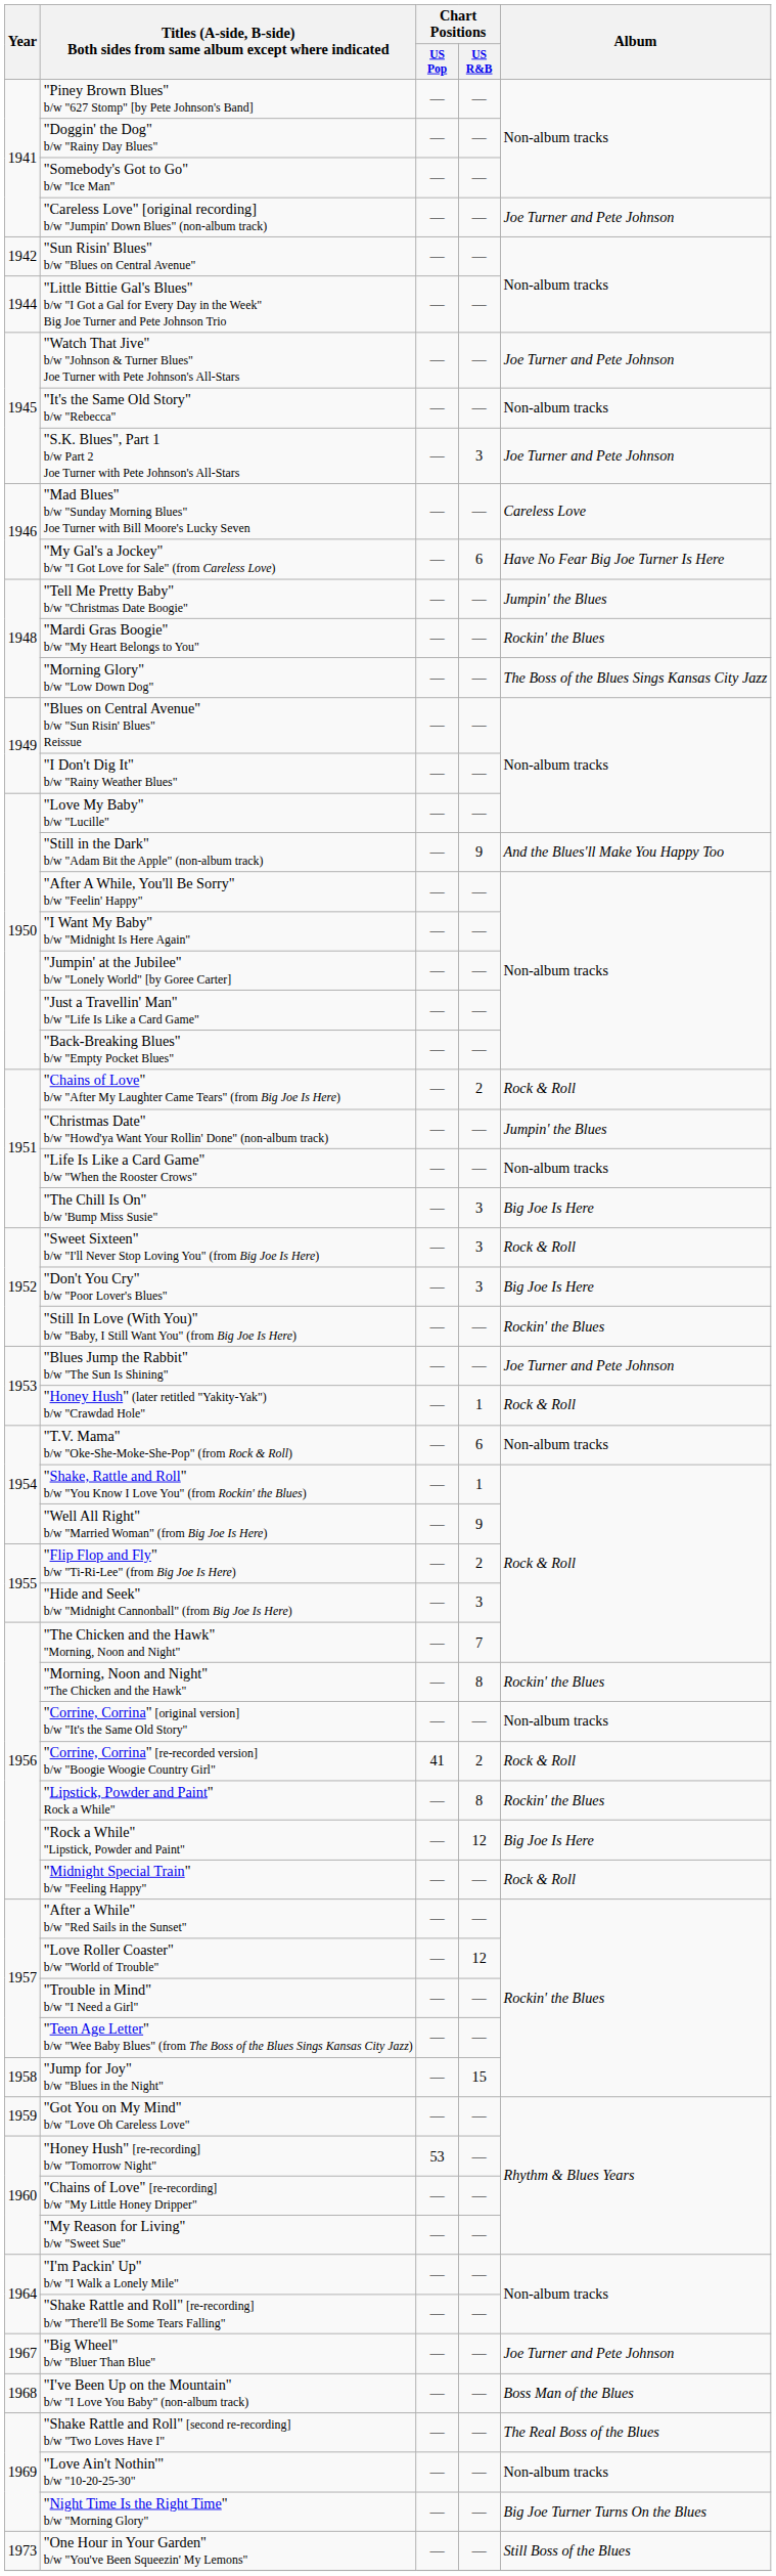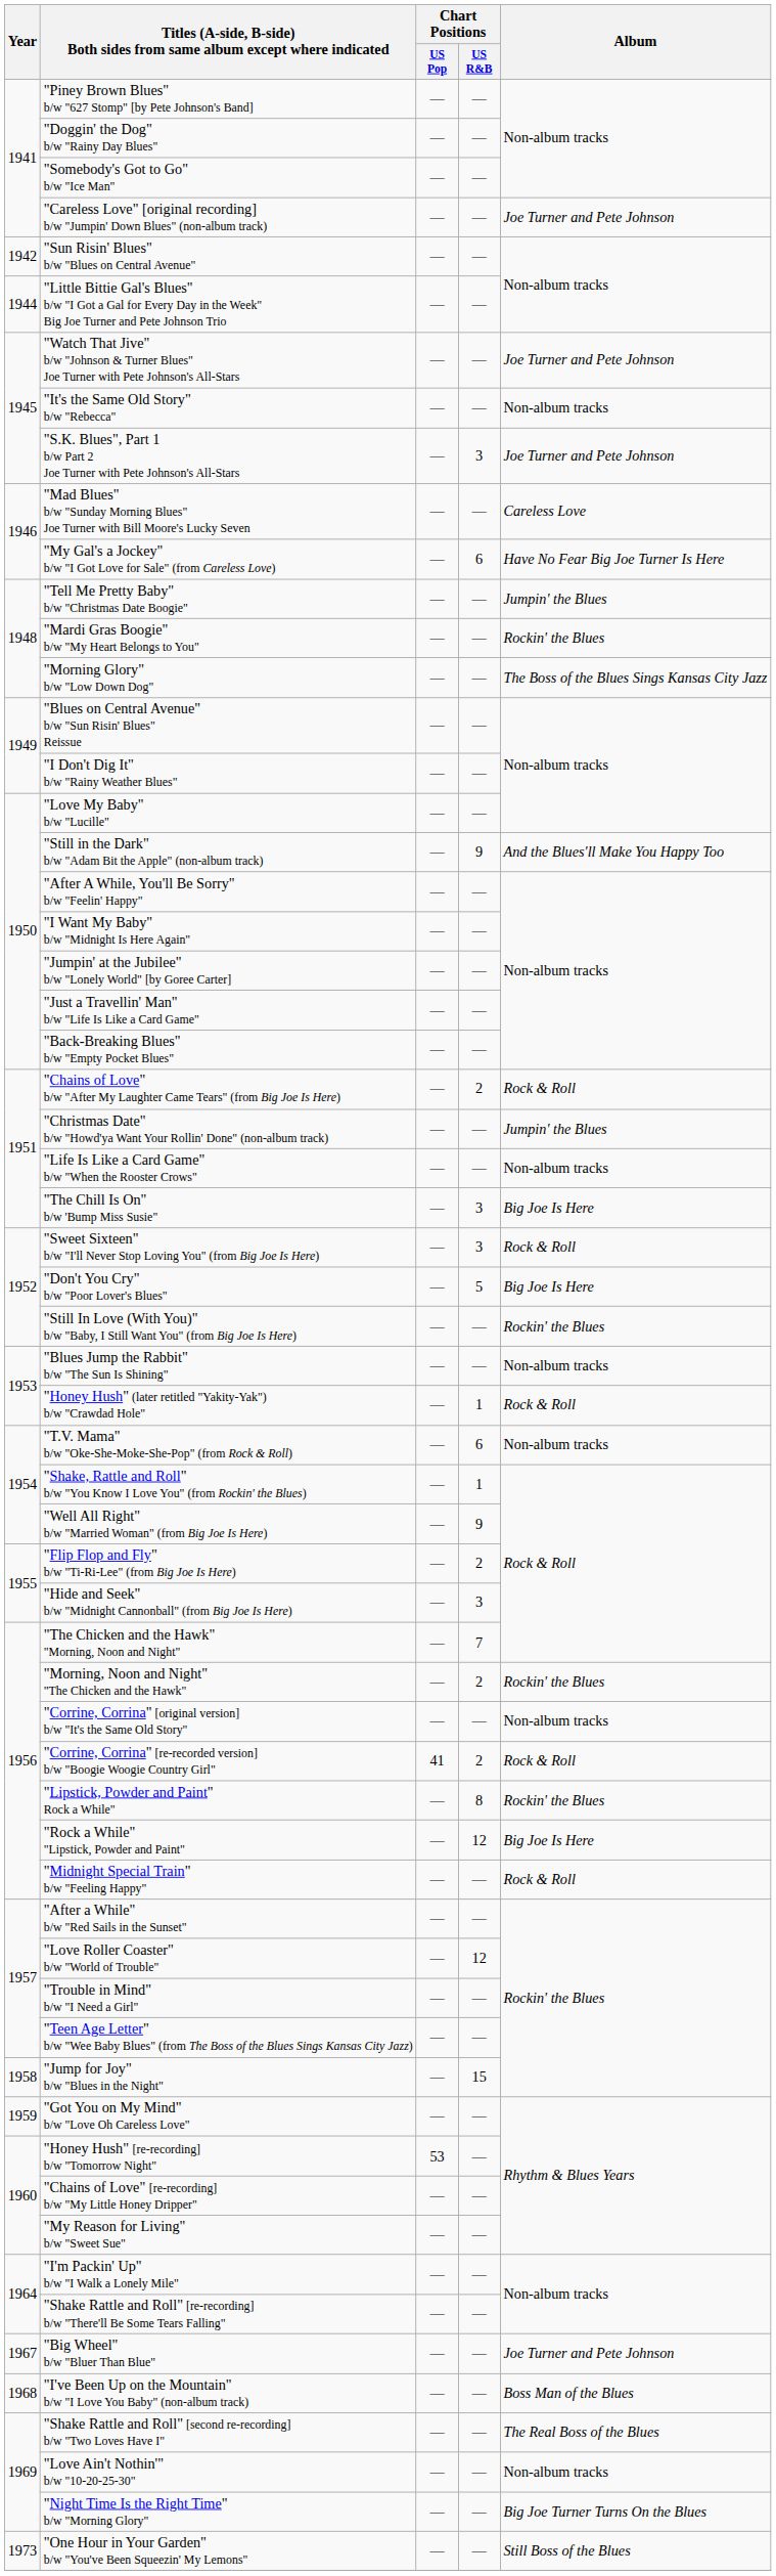 <table class="wikitable" style="text-align:center;">
 <tr>
 <th rowspan="2">Year</th>
 <th rowspan="2">Titles (A-side, B-side)<br>Both sides from same album except where indicated</th>
 <th colspan="2">Chart Positions</th>
 <th rowspan="2">Album</th>
 </tr>
 <tr style="font-size:small;">
 <th style="width:40px;"><a href='#'>US Pop</a></th>
 <th style="width:40px;"><a href='#'>US<br>R&B</a></th>
 </tr>
 <tr>
 <td rowspan="4">1941</td>
 <td style="text-align:left;">"Piney Brown Blues"<br><small>b/w "627 Stomp" [by Pete Johnson's Band]</small></td>
 <td>—</td>
 <td>—</td>
 <td align="left" rowspan="3">Non-album tracks</td>
 </tr>
 <tr>
 <td style="text-align:left;">"Doggin' the Dog"<br><small>b/w "Rainy Day Blues"</small></td>
 <td>—</td>
 <td>—</td>
 </tr>
 <tr>
 <td style="text-align:left;">"Somebody's Got to Go"<br><small>b/w "Ice Man"</small></td>
 <td>—</td>
 <td>—</td>
 </tr>
 <tr>
 <td style="text-align:left;">"Careless Love" [original recording]<br><small>b/w "Jumpin' Down Blues" (non-album track)</small></td>
 <td>—</td>
 <td>—</td>
 <td align="left"><em>Joe Turner and Pete Johnson</em></td>
 </tr>
 <tr>
 <td>1942</td>
 <td style="text-align:left;">"Sun Risin' Blues"<br><small>b/w "Blues on Central Avenue"</small></td>
 <td>—</td>
 <td>—</td>
 <td align="left" rowspan="2">Non-album tracks</td>
 </tr>
 <tr>
 <td>1944</td>
 <td style="text-align:left;">"Little Bittie Gal's Blues"<br><small>b/w "I Got a Gal for Every Day in the Week"<br>Big Joe Turner and Pete Johnson Trio</small></td>
 <td>—</td>
 <td>—</td>
 </tr>
 <tr>
 <td rowspan="3">1945</td>
 <td style="text-align:left;">"Watch That Jive"<br><small>b/w "Johnson & Turner Blues"<br>Joe Turner with Pete Johnson's All-Stars</small></td>
 <td>—</td>
 <td>—</td>
 <td align="left"><em>Joe Turner and Pete Johnson</em></td>
 </tr>
 <tr>
 <td style="text-align:left;">"It's the Same Old Story"<br><small>b/w "Rebecca"</small></td>
 <td>—</td>
 <td>—</td>
 <td align="left">Non-album tracks</td>
 </tr>
 <tr>
 <td style="text-align:left;">"S.K. Blues", Part 1<br><small>b/w Part 2<br>Joe Turner with Pete Johnson's All-Stars</small></td>
 <td>—</td>
 <td>3</td>
 <td align="left"><em>Joe Turner and Pete Johnson</em></td>
 </tr>
 <tr>
 <td rowspan="2">1946</td>
 <td style="text-align:left;">"Mad Blues"<br><small>b/w "Sunday Morning Blues"<br>Joe Turner with Bill Moore's Lucky Seven</small></td>
 <td>—</td>
 <td>—</td>
 <td align="left"><em>Careless Love</em></td>
 </tr>
 <tr>
 <td style="text-align:left;">"My Gal's a Jockey"<br><small>b/w "I Got Love for Sale" (from <em>Careless Love</em>)</small></td>
 <td>—</td>
 <td>6</td>
 <td align="left"><em>Have No Fear Big Joe Turner Is Here</em></td>
 </tr>
 <tr>
 <td rowspan="3">1948</td>
 <td style="text-align:left;">"Tell Me Pretty Baby"<br><small>b/w "Christmas Date Boogie"</small></td>
 <td>—</td>
 <td>—</td>
 <td align="left"><em>Jumpin' the Blues</em></td>
 </tr>
 <tr>
 <td style="text-align:left;">"Mardi Gras Boogie"<br><small>b/w "My Heart Belongs to You"</small></td>
 <td>—</td>
 <td>—</td>
 <td align="left"><em>Rockin' the Blues</em></td>
 </tr>
 <tr>
 <td style="text-align:left;">"Morning Glory"<br><small>b/w "Low Down Dog"</small></td>
 <td>—</td>
 <td>—</td>
 <td align="left"><em>The Boss of the Blues Sings Kansas City Jazz</em></td>
 </tr>
 <tr>
 <td rowspan="2">1949</td>
 <td style="text-align:left;">"Blues on Central Avenue"<br><small>b/w "Sun Risin' Blues"<br>Reissue</small></td>
 <td>—</td>
 <td>—</td>
 <td align="left" rowspan="3">Non-album tracks</td>
 </tr>
 <tr>
 <td style="text-align:left;">"I Don't Dig It"<br><small>b/w "Rainy Weather Blues"</small></td>
 <td>—</td>
 <td>—</td>
 </tr>
 <tr>
 <td rowspan="7">1950</td>
 <td style="text-align:left;">"Love My Baby"<br><small>b/w "Lucille"</small></td>
 <td>—</td>
 <td>—</td>
 </tr>
 <tr>
 <td style="text-align:left;">"Still in the Dark"<br><small>b/w "Adam Bit the Apple" (non-album track)</small></td>
 <td>—</td>
 <td>9</td>
 <td align="left"><em>And the Blues'll Make You Happy Too</em></td>
 </tr>
 <tr>
 <td style="text-align:left;">"After A While, You'll Be Sorry"<br><small>b/w "Feelin' Happy"</small></td>
 <td>—</td>
 <td>—</td>
 <td align="left" rowspan="5">Non-album tracks</td>
 </tr>
 <tr>
 <td style="text-align:left;">"I Want My Baby"<br><small>b/w "Midnight Is Here Again"</small></td>
 <td>—</td>
 <td>—</td>
 </tr>
 <tr>
 <td style="text-align:left;">"Jumpin' at the Jubilee"<br><small>b/w "Lonely World" [by Goree Carter]</small></td>
 <td>—</td>
 <td>—</td>
 </tr>
 <tr>
 <td style="text-align:left;">"Just a Travellin' Man"<br><small>b/w "Life Is Like a Card Game"</small></td>
 <td>—</td>
 <td>—</td>
 </tr>
 <tr>
 <td style="text-align:left;">"Back-Breaking Blues"<br><small>b/w "Empty Pocket Blues"</small></td>
 <td>—</td>
 <td>—</td>
 </tr>
 <tr>
 <td rowspan="4">1951</td>
 <td style="text-align:left;">"<a href='#'>Chains of Love</a>"<br><small>b/w "After My Laughter Came Tears" (from <em>Big Joe Is Here</em>)</small></td>
 <td>—</td>
 <td>2</td>
 <td align="left"><em>Rock & Roll</em></td>
 </tr>
 <tr>
 <td style="text-align:left;">"Christmas Date"<br><small>b/w "Howd'ya Want Your Rollin' Done" (non-album track)</small></td>
 <td>—</td>
 <td>—</td>
 <td align="left"><em>Jumpin' the Blues</em></td>
 </tr>
 <tr>
 <td style="text-align:left;">"Life Is Like a Card Game"<br><small>b/w "When the Rooster Crows"</small></td>
 <td>—</td>
 <td>—</td>
 <td align="left">Non-album tracks</td>
 </tr>
 <tr>
 <td style="text-align:left;">"The Chill Is On"<br><small>b/w 'Bump Miss Susie"</small></td>
 <td>—</td>
 <td>3</td>
 <td align="left"><em>Big Joe Is Here</em></td>
 </tr>
 <tr>
 <td rowspan="3">1952</td>
 <td style="text-align:left;">"Sweet Sixteen"<br><small>b/w "I'll Never Stop Loving You" (from <em>Big Joe Is Here</em>)</small></td>
 <td>—</td>
 <td>3</td>
 <td align="left"><em>Rock & Roll</em></td>
 </tr>
 <tr>
 <td style="text-align:left;">"Don't You Cry"<br><small>b/w "Poor Lover's Blues"</small></td>
 <td>—</td>
-<td>3</td>
+<td>5</td>
 <td align="left"><em>Big Joe Is Here</em></td>
 </tr>
 <tr>
 <td style="text-align:left;">"Still In Love (With You)"<br><small>b/w "Baby, I Still Want You" (from <em>Big Joe Is Here</em>)</small></td>
 <td>—</td>
 <td>—</td>
 <td align="left"><em>Rockin' the Blues</em></td>
 </tr>
 <tr>
 <td rowspan="2">1953</td>
 <td style="text-align:left;">"Blues Jump the Rabbit"<br><small>b/w "The Sun Is Shining"</small></td>
 <td>—</td>
 <td>—</td>
-<td align="left"><em>Joe Turner and Pete Johnson</em></td>
+<td align="left">Non-album tracks</td>
 </tr>
 <tr>
 <td style="text-align:left;">"<a href='#'>Honey Hush</a>"<small> (later retitled "Yakity-Yak")</small><br><small>b/w "Crawdad Hole"</small></td>
 <td>—</td>
 <td>1</td>
 <td align="left"><em>Rock & Roll</em></td>
 </tr>
 <tr>
 <td rowspan="3">1954</td>
 <td style="text-align:left;">"T.V. Mama"<br><small>b/w "Oke-She-Moke-She-Pop" (from <em>Rock & Roll</em>)</small></td>
 <td>—</td>
 <td>6</td>
 <td align="left">Non-album tracks</td>
 </tr>
 <tr>
 <td style="text-align:left;">"<a href='#'>Shake, Rattle and Roll</a>"<br><small>b/w "You Know I Love You" (from <em>Rockin' the Blues</em>)</small></td>
 <td>—</td>
 <td>1</td>
 <td align="left" rowspan="5"><em>Rock & Roll</em></td>
 </tr>
 <tr>
 <td style="text-align:left;">"Well All Right"<br><small>b/w "Married Woman" (from <em>Big Joe Is Here</em>) </small></td>
 <td>—</td>
 <td>9</td>
 </tr>
 <tr>
 <td rowspan="2">1955</td>
 <td style="text-align:left;">"<a href='#'>Flip Flop and Fly</a>"<br><small>b/w "Ti-Ri-Lee" (from <em>Big Joe Is Here</em>)</small></td>
 <td>—</td>
 <td>2</td>
 </tr>
 <tr>
 <td style="text-align:left;">"Hide and Seek"<br><small>b/w "Midnight Cannonball" (from <em>Big Joe Is Here</em>)</small></td>
 <td>—</td>
 <td>3</td>
 </tr>
 <tr>
 <td rowspan="7">1956</td>
 <td style="text-align:left;">"The Chicken and the Hawk"<br><small>"Morning, Noon and Night"</small></td>
 <td>—</td>
 <td>7</td>
 </tr>
 <tr>
 <td style="text-align:left;">"Morning, Noon and Night"<br><small>"The Chicken and the Hawk"</small></td>
 <td>—</td>
-<td>8</td>
+<td>2</td>
 <td align="left"><em>Rockin' the Blues</em></td>
 </tr>
 <tr>
 <td style="text-align:left;">"<a href='#'>Corrine, Corrina</a>"<small> [original version]</small><br><small>b/w "It's the Same Old Story"</small></td>
 <td>—</td>
 <td>—</td>
 <td align="left">Non-album tracks</td>
 </tr>
 <tr>
 <td style="text-align:left;">"<a href='#'>Corrine, Corrina</a>"<small> [re-recorded version]</small><br><small>b/w "Boogie Woogie Country Girl"</small></td>
 <td>41</td>
 <td>2</td>
 <td align="left"><em>Rock & Roll</em></td>
 </tr>
 <tr>
 <td style="text-align:left;">"<a href='#'>Lipstick, Powder and Paint</a>"<br><small>Rock a While"</small></td>
 <td>—</td>
 <td>8</td>
 <td align="left"><em>Rockin' the Blues</em></td>
 </tr>
 <tr>
 <td style="text-align:left;">"Rock a While"<br><small>"Lipstick, Powder and Paint"</small></td>
 <td>—</td>
 <td>12</td>
 <td align="left"><em>Big Joe Is Here</em></td>
 </tr>
 <tr>
 <td style="text-align:left;">"<a href='#'>Midnight Special Train</a>"<br><small>b/w "Feeling Happy"</small></td>
 <td>—</td>
 <td>—</td>
 <td align="left"><em>Rock & Roll</em></td>
 </tr>
 <tr>
 <td rowspan="4">1957</td>
 <td style="text-align:left;">"After a While"<br><small>b/w "Red Sails in the Sunset"</small></td>
 <td>—</td>
 <td>—</td>
 <td align="left" rowspan="5"><em>Rockin' the Blues</em></td>
 </tr>
 <tr>
 <td style="text-align:left;">"Love Roller Coaster"<br><small>b/w "World of Trouble"</small></td>
 <td>—</td>
 <td>12</td>
 </tr>
 <tr>
 <td style="text-align:left;">"Trouble in Mind"<br><small>b/w "I Need a Girl"</small></td>
 <td>—</td>
 <td>—</td>
 </tr>
 <tr>
 <td style="text-align:left;">"<a href='#'>Teen Age Letter</a>"<br><small>b/w "Wee Baby Blues" (from <em>The Boss of the Blues Sings Kansas City Jazz</em>)</small></td>
 <td>—</td>
 <td>—</td>
 </tr>
 <tr>
 <td>1958</td>
 <td style="text-align:left;">"Jump for Joy"<br><small>b/w "Blues in the Night"</small></td>
 <td>—</td>
 <td>15</td>
 </tr>
 <tr>
 <td>1959</td>
 <td style="text-align:left;">"Got You on My Mind"<br><small>b/w "Love Oh Careless Love"</small></td>
 <td>—</td>
 <td>—</td>
 <td align="left" rowspan="4"><em>Rhythm & Blues Years</em></td>
 </tr>
 <tr>
 <td rowspan="3">1960</td>
 <td style="text-align:left;">"Honey Hush" <small> [re-recording]</small><br><small>b/w "Tomorrow Night"</small></td>
 <td>53</td>
 <td>—</td>
 </tr>
 <tr>
 <td style="text-align:left;">"Chains of Love" <small> [re-recording]</small><br><small>b/w "My Little Honey Dripper"</small></td>
 <td>—</td>
 <td>—</td>
 </tr>
 <tr>
 <td style="text-align:left;">"My Reason for Living"<br><small>b/w "Sweet Sue"</small></td>
 <td>—</td>
 <td>—</td>
 </tr>
 <tr>
 <td rowspan="2">1964</td>
 <td style="text-align:left;">"I'm Packin' Up"<br><small>b/w "I Walk a Lonely Mile"</small></td>
 <td>—</td>
 <td>—</td>
 <td align="left" rowspan="2">Non-album tracks</td>
 </tr>
 <tr>
 <td style="text-align:left;">"Shake Rattle and Roll"<small> [re-recording]</small><br><small>b/w "There'll Be Some Tears Falling"</small></td>
 <td>—</td>
 <td>—</td>
 </tr>
 <tr>
 <td>1967</td>
 <td style="text-align:left;">"Big Wheel"<br><small>b/w "Bluer Than Blue"</small></td>
 <td>—</td>
 <td>—</td>
 <td align="left"><em>Joe Turner and Pete Johnson</em></td>
 </tr>
 <tr>
 <td>1968</td>
 <td style="text-align:left;">"I've Been Up on the Mountain"<br><small>b/w "I Love You Baby" (non-album track)</small></td>
 <td>—</td>
 <td>—</td>
 <td align="left"><em>Boss Man of the Blues</em></td>
 </tr>
 <tr>
 <td rowspan="3">1969</td>
 <td style="text-align:left;">"Shake Rattle and Roll"<small> [second re-recording]</small><br><small>b/w "Two Loves Have I"</small></td>
 <td>—</td>
 <td>—</td>
 <td align="left"><em>The Real Boss of the Blues</em></td>
 </tr>
 <tr>
 <td style="text-align:left;">"Love Ain't Nothin'"<br><small>b/w "10-20-25-30"</small></td>
 <td>—</td>
 <td>—</td>
 <td align="left">Non-album tracks</td>
 </tr>
 <tr>
 <td style="text-align:left;">"<a href='#'>Night Time Is the Right Time</a>"<br><small>b/w "Morning Glory"</small></td>
 <td>—</td>
 <td>—</td>
 <td align="left"><em>Big Joe Turner Turns On the Blues</em></td>
 </tr>
 <tr>
 <td>1973</td>
 <td style="text-align:left;">"One Hour in Your Garden"<br><small>b/w "You've Been Squeezin' My Lemons"</small></td>
 <td>—</td>
 <td>—</td>
 <td align="left"><em>Still Boss of the Blues</em></td>
 </tr>
 <tr>
 </tr>
 </table>
